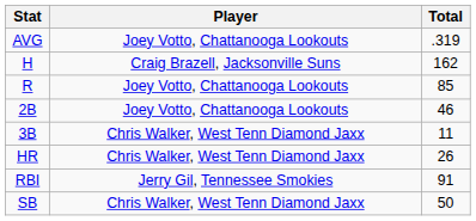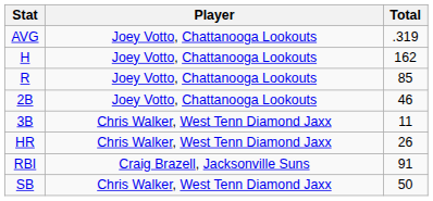 <table class="wikitable" width="40%" style="text-align:center;">
 <tr>
 <th width="5%">Stat</th>
 <th width="60%">Player</th>
 <th width="5%">Total</th>
 </tr>
 <tr>
 <td><a href='#'>AVG</a></td>
 <td><a href='#'>Joey Votto</a>, <a href='#'>Chattanooga Lookouts</a></td>
 <td>.319</td>
 </tr>
 <tr>
 <td><a href='#'>H</a></td>
-<td><a href='#'>Craig Brazell</a>, <a href='#'>Jacksonville Suns</a></td>
+<td><a href='#'>Joey Votto</a>, <a href='#'>Chattanooga Lookouts</a></td>
 <td>162</td>
 </tr>
 <tr>
 <td><a href='#'>R</a></td>
 <td><a href='#'>Joey Votto</a>, <a href='#'>Chattanooga Lookouts</a></td>
 <td>85</td>
 </tr>
 <tr>
 <td><a href='#'>2B</a></td>
 <td><a href='#'>Joey Votto</a>, <a href='#'>Chattanooga Lookouts</a></td>
 <td>46</td>
 </tr>
 <tr>
 <td><a href='#'>3B</a></td>
 <td><a href='#'>Chris Walker</a>, <a href='#'>West Tenn Diamond Jaxx</a></td>
 <td>11</td>
 </tr>
 <tr>
 <td><a href='#'>HR</a></td>
 <td><a href='#'>Chris Walker</a>, <a href='#'>West Tenn Diamond Jaxx</a></td>
 <td>26</td>
 </tr>
 <tr>
 <td><a href='#'>RBI</a></td>
-<td><a href='#'>Jerry Gil</a>, <a href='#'>Tennessee Smokies</a></td>
+<td><a href='#'>Craig Brazell</a>, <a href='#'>Jacksonville Suns</a></td>
 <td>91</td>
 </tr>
 <tr>
 <td><a href='#'>SB</a></td>
 <td><a href='#'>Chris Walker</a>, <a href='#'>West Tenn Diamond Jaxx</a></td>
 <td>50</td>
 </tr>
 </table>
